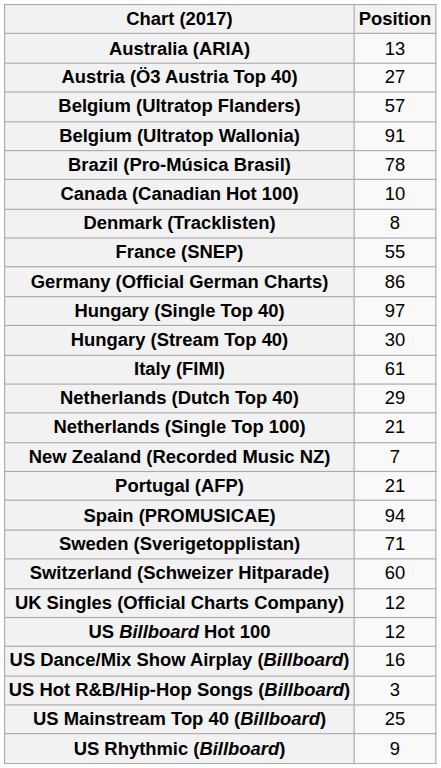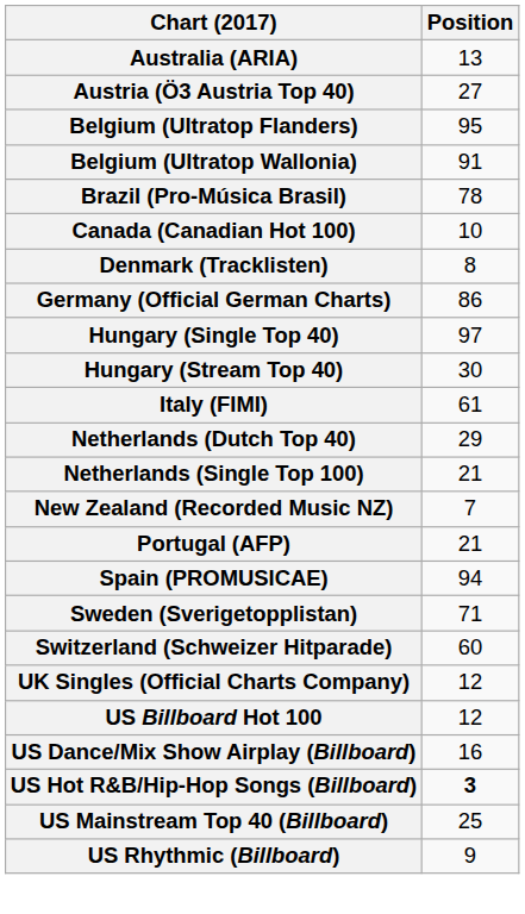 <table class="wikitable sortable plainrowheaders" style="text-align:center">
 <tr>
 <th scope="col">Chart (2017)</th>
 <th scope="col">Position</th>
 </tr>
 <tr>
 <th scope="row">Australia (ARIA)</th>
 <td>13</td>
 </tr>
 <tr>
 <th scope="row">Austria (Ö3 Austria Top 40)</th>
 <td>27</td>
 </tr>
 <tr>
 <th scope="row">Belgium (Ultratop Flanders)</th>
-<td>57</td>
+<td>95</td>
 </tr>
 <tr>
 <th scope="row">Belgium (Ultratop Wallonia)</th>
 <td>91</td>
 </tr>
 <tr>
 <th scope="row">Brazil (Pro-Música Brasil)</th>
 <td>78</td>
 </tr>
 <tr>
 <th scope="row">Canada (Canadian Hot 100)</th>
 <td>10</td>
 </tr>
 <tr>
 <th scope="row">Denmark (Tracklisten)</th>
 <td>8</td>
-</tr>
-<tr>
-<th scope="row">France (SNEP)</th>
-<td>55</td>
 </tr>
 <tr>
 <th scope="row">Germany (Official German Charts)</th>
 <td>86</td>
 </tr>
 <tr>
 <th scope="row">Hungary (Single Top 40)</th>
 <td>97</td>
 </tr>
 <tr>
 <th scope="row">Hungary (Stream Top 40)</th>
 <td>30</td>
 </tr>
 <tr>
 <th scope="row">Italy (FIMI)</th>
 <td>61</td>
 </tr>
 <tr>
 <th scope="row">Netherlands (Dutch Top 40)</th>
 <td>29</td>
 </tr>
 <tr>
 <th scope="row">Netherlands (Single Top 100)</th>
 <td>21</td>
 </tr>
 <tr>
 <th scope="row">New Zealand (Recorded Music NZ)</th>
 <td>7</td>
 </tr>
 <tr>
 <th scope="row">Portugal (AFP)</th>
 <td>21</td>
 </tr>
 <tr>
 <th scope="row">Spain (PROMUSICAE)</th>
 <td>94</td>
 </tr>
 <tr>
 <th scope="row">Sweden (Sverigetopplistan)</th>
 <td>71</td>
 </tr>
 <tr>
 <th scope="row">Switzerland (Schweizer Hitparade)</th>
 <td>60</td>
 </tr>
 <tr>
 <th scope="row">UK Singles (Official Charts Company)</th>
 <td>12</td>
 </tr>
 <tr>
 <th scope="row">US <em>Billboard</em> Hot 100</th>
 <td>12</td>
 </tr>
 <tr>
 <th scope="row">US Dance/Mix Show Airplay (<em>Billboard</em>)</th>
 <td>16</td>
 </tr>
 <tr>
 <th scope="row">US Hot R&B/Hip-Hop Songs (<em>Billboard</em>)</th>
-<td>3</td>
+<td><strong>3</strong></td>
 </tr>
 <tr>
 <th scope="row">US Mainstream Top 40 (<em>Billboard</em>)</th>
 <td>25</td>
 </tr>
 <tr>
 <th scope="row">US Rhythmic (<em>Billboard</em>)</th>
 <td>9</td>
 </tr>
 </table>
